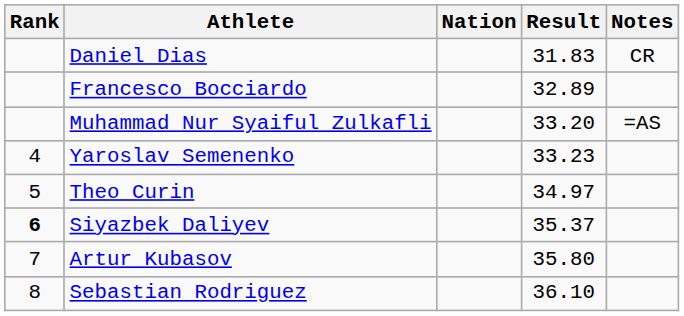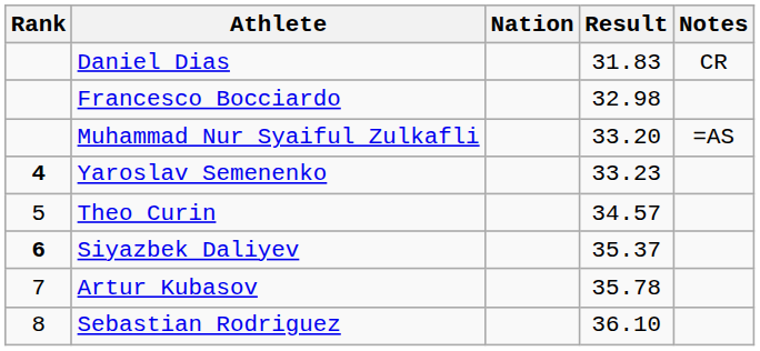 <table class="wikitable sortable" style="text-align:center">
 <tr>
 <th>Rank</th>
 <th>Athlete</th>
 <th>Nation</th>
 <th>Result</th>
 <th>Notes</th>
 </tr>
 <tr>
 <td></td>
 <td align=left><a href='#'>Daniel Dias</a></td>
 <td align=left></td>
 <td>31.83</td>
 <td>CR</td>
 </tr>
 <tr>
 <td></td>
 <td align=left><a href='#'>Francesco Bocciardo</a></td>
 <td align=left></td>
-<td>32.89</td>
+<td>32.98</td>
 <td></td>
 </tr>
 <tr>
 <td></td>
 <td align=left><a href='#'>Muhammad Nur Syaiful Zulkafli</a></td>
 <td align=left></td>
 <td>33.20</td>
 <td>=AS</td>
 </tr>
 <tr>
-<td>4</td>
+<td><strong>4</strong></td>
 <td align=left><a href='#'>Yaroslav Semenenko</a></td>
 <td align=left></td>
 <td>33.23</td>
 <td></td>
 </tr>
 <tr>
 <td>5</td>
 <td align=left><a href='#'>Theo Curin</a></td>
 <td align=left></td>
-<td>34.97</td>
+<td>34.57</td>
 <td></td>
 </tr>
 <tr>
 <td><strong>6</strong></td>
 <td align=left><a href='#'>Siyazbek Daliyev</a></td>
 <td align=left></td>
 <td>35.37</td>
 <td></td>
 </tr>
 <tr>
 <td>7</td>
 <td align=left><a href='#'>Artur Kubasov</a></td>
 <td align=left></td>
-<td>35.80</td>
+<td>35.78</td>
 <td></td>
 </tr>
 <tr>
 <td>8</td>
 <td align=left><a href='#'>Sebastian Rodriguez</a></td>
 <td align=left></td>
 <td>36.10</td>
 <td></td>
 </tr>
 </table>
